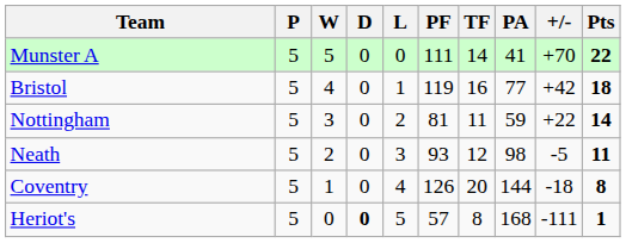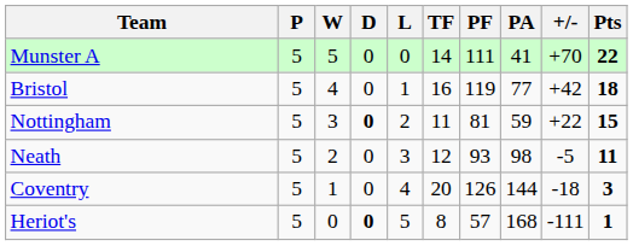 <table class="wikitable" style="text-align: center;">
 <tr>
 <th style="width:200px;">Team</th>
 <th width="20">P</th>
 <th width="20">W</th>
 <th width="20">D</th>
 <th width="20">L</th>
+<th width="20">TF</th>
 <th width="20">PF</th>
-<th width="20">TF</th>
 <th width="20">PA</th>
 <th width="25">+/-</th>
 <th width="20">Pts</th>
 </tr>
 <tr style="background:#cfc;">
 <td align="left">  <a href='#'>Munster A</a></td>
 <td>5</td>
 <td>5</td>
 <td>0</td>
 <td>0</td>
+<td>14</td>
 <td>111</td>
-<td>14</td>
 <td>41</td>
 <td>+70</td>
 <td><strong>22</strong></td>
 </tr>
 <tr>
 <td align="left">  <a href='#'>Bristol</a></td>
 <td>5</td>
 <td>4</td>
 <td>0</td>
 <td>1</td>
+<td>16</td>
 <td>119</td>
-<td>16</td>
 <td>77</td>
 <td>+42</td>
 <td><strong>18</strong></td>
 </tr>
 <tr>
 <td align="left">  <a href='#'>Nottingham</a></td>
 <td>5</td>
 <td>3</td>
-<td>0</td>
+<td><strong>0</strong></td>
 <td>2</td>
+<td>11</td>
 <td>81</td>
-<td>11</td>
 <td>59</td>
 <td>+22</td>
-<td><strong>14</strong></td>
+<td><strong>15</strong></td>
 </tr>
 <tr>
 <td align="left">  <a href='#'>Neath</a></td>
 <td>5</td>
 <td>2</td>
 <td>0</td>
 <td>3</td>
+<td>12</td>
 <td>93</td>
-<td>12</td>
 <td>98</td>
 <td>-5</td>
 <td><strong>11</strong></td>
 </tr>
 <tr>
 <td align="left">  <a href='#'>Coventry</a></td>
 <td>5</td>
 <td>1</td>
 <td>0</td>
 <td>4</td>
+<td>20</td>
 <td>126</td>
-<td>20</td>
 <td>144</td>
 <td>-18</td>
-<td><strong>8</strong></td>
+<td><strong>3</strong></td>
 </tr>
 <tr>
 <td align="left"> <a href='#'>Heriot's</a></td>
 <td>5</td>
 <td>0</td>
 <td><strong>0</strong></td>
 <td>5</td>
+<td>8</td>
 <td>57</td>
-<td>8</td>
 <td>168</td>
 <td>-111</td>
 <td><strong>1</strong></td>
 </tr>
 </table>
